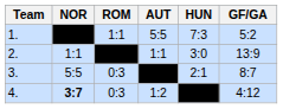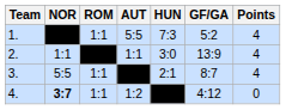 <table class="wikitable" bgcolor="#EFEFFF" width="40%">
 <tr bgcolor="#BCD2EE">
 <th>Team</th>
 <th>NOR</th>
 <th>ROM</th>
 <th>AUT</th>
 <th>HUN</th>
 <th>GF/GA</th>
+<th>Points</th>
 </tr>
 <tr bgcolor="#CAE1FF" align="center">
 <td align="left">1. </td>
 <td style="background:#000000;"></td>
 <td>1:1</td>
 <td>5:5</td>
 <td>7:3</td>
 <td>5:2</td>
+<td>4</td>
 </tr>
 <tr bgcolor="#CAE1FF" align="center">
 <td align="left">2. </td>
 <td>1:1</td>
 <td style="background:#000000;"></td>
 <td>1:1</td>
 <td>3:0</td>
 <td>13:9</td>
+<td>4</td>
 </tr>
 <tr bgcolor="#CAE1FF" align="center">
 <td align="left">3. </td>
 <td>5:5</td>
-<td>0:3</td>
+<td>1:1</td>
 <td style="background:#000000;"></td>
 <td>2:1</td>
 <td>8:7</td>
+<td>4</td>
 </tr>
 <tr bgcolor="#CAE1FF" align="center">
 <td align="left">4. </td>
 <td><strong>3:7</strong></td>
-<td>0:3</td>
+<td>1:1</td>
 <td>1:2</td>
 <td style="background:#000000;"></td>
 <td>4:12</td>
+<td>0</td>
 </tr>
 </table>
